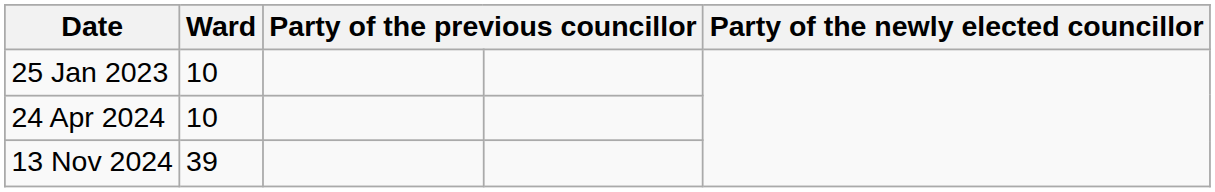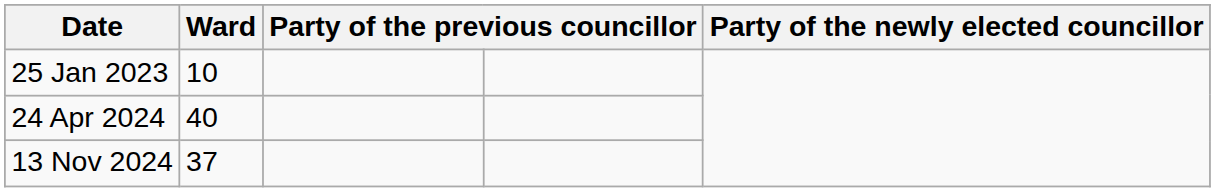 <table class="wikitable">
 <tr>
 <th>Date</th>
 <th>Ward</th>
 <th colspan=2>Party of the previous councillor</th>
 <th colspan=2>Party of the newly elected councillor</th>
 </tr>
 <tr>
 <td>25 Jan 2023</td>
 <td>10</td>
 <td></td>
 <td></td>
 </tr>
 <tr>
 <td>24 Apr 2024</td>
-<td>10</td>
+<td>40</td>
 <td></td>
 <td></td>
 </tr>
 <tr>
 <td>13 Nov 2024</td>
-<td>39</td>
+<td>37</td>
 <td></td>
 <td></td>
 </tr>
 </table>
